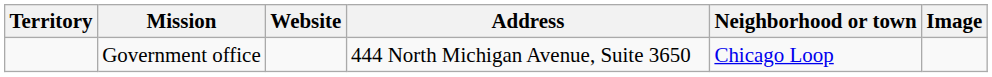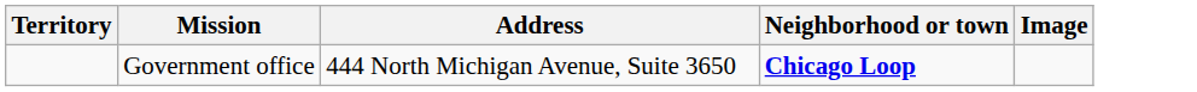 <table class="wikitable sortable">
 <tr>
 <th>Territory</th>
 <th>Mission</th>
-<th>Website</th>
 <th width=270px>Address</th>
 <th>Neighborhood or town</th>
 <th>Image</th>
 </tr>
 <tr>
 <td></td>
 <td>Government office</td>
-<td></td>
 <td>444 North Michigan Avenue, Suite 3650</td>
-<td><a href='#'>Chicago Loop</a></td>
+<td><strong><a href='#'>Chicago Loop</a></strong></td>
 <td></td>
 </tr>
 </table>
